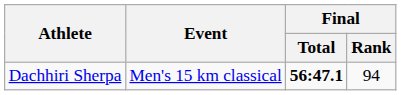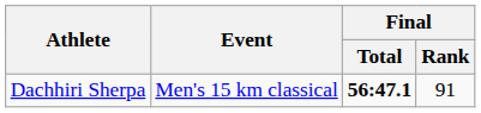 <table class="wikitable" style="font-size:90%">
 <tr>
 <th rowspan="2">Athlete</th>
 <th rowspan="2">Event</th>
 <th colspan="2">Final</th>
 </tr>
 <tr>
 <th>Total</th>
 <th>Rank</th>
 </tr>
 <tr>
 <td><a href='#'>Dachhiri Sherpa</a></td>
 <td><a href='#'>Men's 15 km classical</a></td>
 <td align="center"><strong>56:47.1</strong></td>
-<td align="center">94</td>
+<td align="center">91</td>
 </tr>
 </table>
